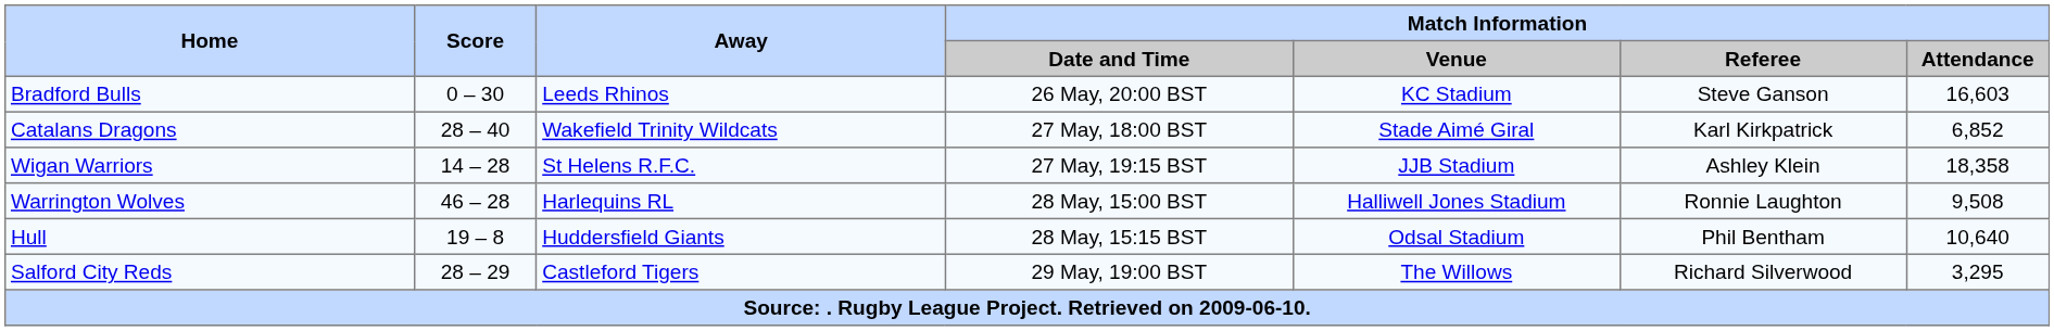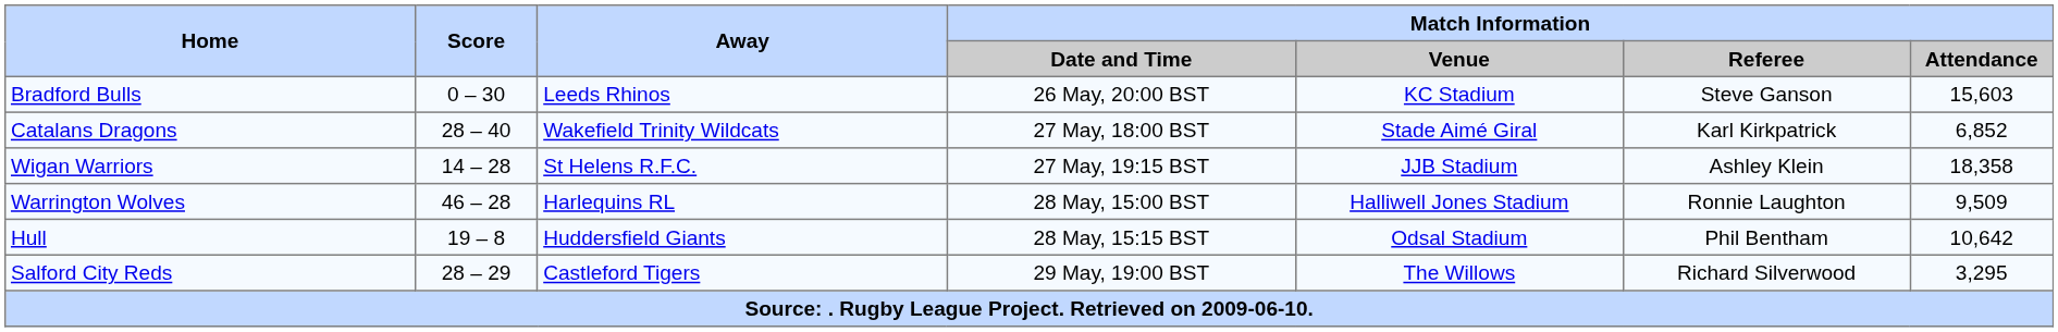 <table border="1" cellpadding="3" cellspacing="0" style="border-collapse:collapse; font-size:80%; text-align:center; width:100%;">
 <tr style="background:#c1d8ff;">
 <th rowspan="2" style="width:20%;">Home</th>
 <th rowspan="2" style="width:6%;">Score</th>
 <th rowspan="2" style="width:20%;">Away</th>
 <th colspan=6>Match Information</th>
 </tr>
 <tr style="background:#ccc;">
 <th width=17%>Date and Time</th>
 <th width=16%>Venue</th>
 <th width=14%>Referee</th>
 <th width=7%>Attendance</th>
 </tr>
 <tr style="background:#f5faff;">
 <td align=left> <a href='#'>Bradford Bulls</a></td>
 <td>0 – 30</td>
 <td align=left> <a href='#'>Leeds Rhinos</a></td>
 <td>26 May, 20:00 BST</td>
 <td><a href='#'>KC Stadium</a></td>
 <td>Steve Ganson</td>
-<td>16,603</td>
+<td>15,603</td>
 </tr>
 <tr style="background:#f5faff;">
 <td align=left> <a href='#'>Catalans Dragons</a></td>
 <td>28 – 40</td>
 <td align=left> <a href='#'>Wakefield Trinity Wildcats</a></td>
 <td>27 May, 18:00 BST</td>
 <td><a href='#'>Stade Aimé Giral</a></td>
 <td>Karl Kirkpatrick</td>
 <td>6,852</td>
 </tr>
 <tr style="background:#f5faff;">
 <td align=left> <a href='#'>Wigan Warriors</a></td>
 <td>14 – 28</td>
 <td align=left> <a href='#'>St Helens R.F.C.</a></td>
 <td>27 May, 19:15 BST</td>
 <td><a href='#'>JJB Stadium</a></td>
 <td>Ashley Klein</td>
 <td>18,358</td>
 </tr>
 <tr style="background:#f5faff;">
 <td align=left> <a href='#'>Warrington Wolves</a></td>
 <td>46 – 28</td>
 <td align=left> <a href='#'>Harlequins RL</a></td>
 <td>28 May, 15:00 BST</td>
 <td><a href='#'>Halliwell Jones Stadium</a></td>
 <td>Ronnie Laughton</td>
-<td>9,508</td>
+<td>9,509</td>
 </tr>
 <tr style="background:#f5faff;">
 <td align=left> <a href='#'>Hull</a></td>
 <td>19 – 8</td>
 <td align=left> <a href='#'>Huddersfield Giants</a></td>
 <td>28 May, 15:15 BST</td>
 <td><a href='#'>Odsal Stadium</a></td>
 <td>Phil Bentham</td>
-<td>10,640</td>
+<td>10,642</td>
 </tr>
 <tr style="background:#f5faff;">
 <td align=left> <a href='#'>Salford City Reds</a></td>
 <td>28 – 29</td>
 <td align=left> <a href='#'>Castleford Tigers</a></td>
 <td>29 May, 19:00 BST</td>
 <td><a href='#'>The Willows</a></td>
 <td>Richard Silverwood</td>
 <td>3,295</td>
 </tr>
 <tr style="background:#c1d8ff;">
 <th colspan=10>Source: . Rugby League Project. Retrieved on 2009-06-10.</th>
 </tr>
 </table>
